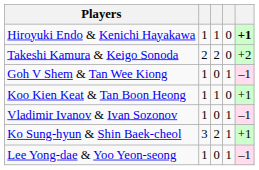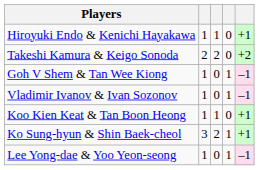 <table class="sortable wikitable" style="text-align:center">
 <tr>
 <th>Players</th>
 <th></th>
 <th></th>
 <th></th>
 <th></th>
 </tr>
 <tr>
 <td align="left"> <a href='#'>Hiroyuki Endo</a> & <a href='#'>Kenichi Hayakawa</a></td>
 <td>1</td>
 <td>1</td>
 <td>0</td>
-<td bgcolor="#ccffcc"><strong>+1</strong></td>
+<td bgcolor="#ccffcc">+1</td>
 </tr>
 <tr>
 <td align="left"> <a href='#'>Takeshi Kamura</a> & <a href='#'>Keigo Sonoda</a></td>
 <td>2</td>
 <td>2</td>
 <td>0</td>
 <td bgcolor="#ccffcc">+2</td>
 </tr>
 <tr>
 <td align="left"> <a href='#'>Goh V Shem</a> & <a href='#'>Tan Wee Kiong</a></td>
 <td>1</td>
 <td>0</td>
 <td>1</td>
 <td bgcolor="#ffddee">–1</td>
 </tr>
 <tr>
+<td align="left"> <a href='#'>Vladimir Ivanov</a> & <a href='#'>Ivan Sozonov</a></td>
+<td>1</td>
+<td>0</td>
+<td>1</td>
+<td bgcolor="#ffddee">–1</td>
+</tr>
+<tr>
 <td align="left"> <a href='#'>Koo Kien Keat</a> & <a href='#'>Tan Boon Heong</a></td>
 <td>1</td>
 <td>1</td>
 <td>0</td>
 <td bgcolor="#ccffcc">+1</td>
-</tr>
-<tr>
-<td align="left"> <a href='#'>Vladimir Ivanov</a> & <a href='#'>Ivan Sozonov</a></td>
-<td>1</td>
-<td>0</td>
-<td>1</td>
-<td bgcolor="#ffddee">–1</td>
 </tr>
 <tr>
 <td align="left"> <a href='#'>Ko Sung-hyun</a> & <a href='#'>Shin Baek-cheol</a></td>
 <td>3</td>
 <td>2</td>
 <td>1</td>
 <td bgcolor="#ccffcc">+1</td>
 </tr>
 <tr>
 <td align="left"> <a href='#'>Lee Yong-dae</a> & <a href='#'>Yoo Yeon-seong</a></td>
 <td>1</td>
 <td>0</td>
 <td>1</td>
 <td bgcolor="#ffddee">–1</td>
 </tr>
 </table>
